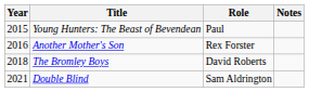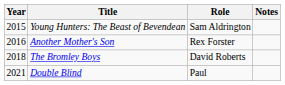 <table class="wikitable">
 <tr style="text-align:center;">
 <th>Year</th>
 <th>Title</th>
 <th>Role</th>
 <th>Notes</th>
 </tr>
 <tr>
 <td>2015</td>
 <td><em>Young Hunters: The Beast of Bevendean</em></td>
-<td>Paul</td>
+<td>Sam Aldrington</td>
 <td></td>
 </tr>
 <tr>
 <td>2016</td>
 <td><em><a href='#'>Another Mother's Son</a></em></td>
 <td>Rex Forster</td>
 <td></td>
 </tr>
 <tr>
 <td>2018</td>
 <td><em><a href='#'>The Bromley Boys</a></em></td>
 <td>David Roberts</td>
 <td></td>
 </tr>
 <tr>
 <td>2021</td>
 <td><em><a href='#'>Double Blind</a></em></td>
-<td>Sam Aldrington</td>
+<td>Paul</td>
 </tr>
 </table>
